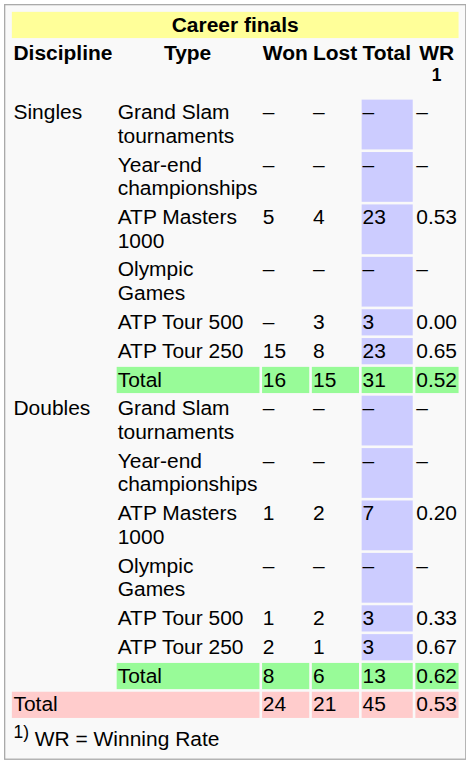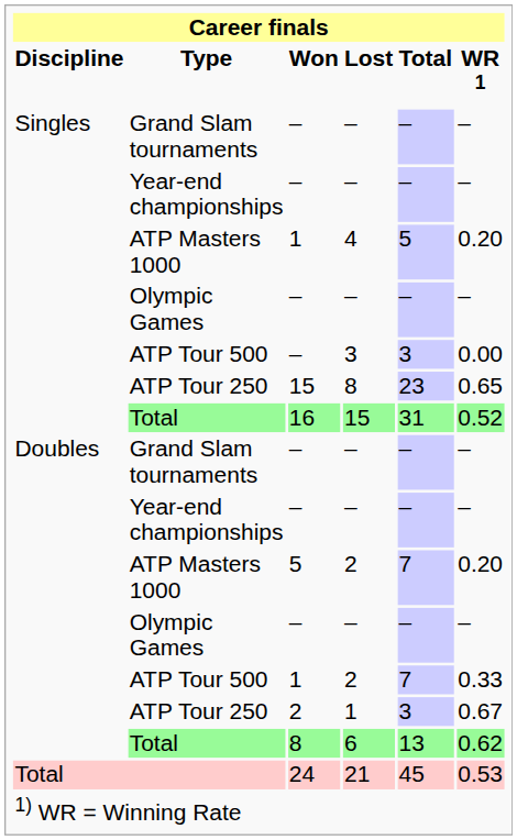 <table class="infobox vcard vevent nowrap" width="40%">
 <tr style="background:#ff9;">
 <th colspan="6" style="text-align: center;">Career finals</th>
 </tr>
 <tr>
 <th>Discipline</th>
 <th>Type</th>
 <th>Won</th>
 <th>Lost</th>
 <th>Total</th>
 <th>WR <sup>1</sup></th>
 </tr>
 <tr>
 <td rowspan="7">Singles</td>
 <td>Grand Slam tournaments</td>
 <td>–</td>
 <td>–</td>
 <td style="background:#ccf;">–</td>
 <td>–</td>
 </tr>
 <tr>
 <td>Year-end championships</td>
 <td>–</td>
 <td>–</td>
 <td style="background:#ccf;">–</td>
 <td>–</td>
 </tr>
 <tr>
 <td>ATP Masters 1000</td>
-<td>5</td>
+<td>1</td>
 <td>4</td>
-<td style="background:#ccf;">23</td>
-<td>0.53</td>
+<td style="background:#ccf;">5</td>
+<td>0.20</td>
 </tr>
 <tr>
 <td>Olympic Games</td>
 <td>–</td>
 <td>–</td>
 <td style="background:#ccf;">–</td>
 <td>–</td>
 </tr>
 <tr>
 <td>ATP Tour 500</td>
 <td>–</td>
 <td>3</td>
 <td style="background:#ccf;">3</td>
 <td>0.00</td>
 </tr>
 <tr>
 <td>ATP Tour 250</td>
 <td>15</td>
 <td>8</td>
 <td style="background:#ccf;">23</td>
 <td>0.65</td>
 </tr>
 <tr style="background:#98fb98;">
 <td>Total</td>
 <td>16</td>
 <td>15</td>
 <td>31</td>
 <td>0.52</td>
 </tr>
 <tr>
 <td rowspan="7">Doubles</td>
 <td>Grand Slam tournaments</td>
 <td>–</td>
 <td>–</td>
 <td style="background:#ccf;">–</td>
 <td>–</td>
 </tr>
 <tr>
 <td>Year-end championships</td>
 <td>–</td>
 <td>–</td>
 <td style="background:#ccf;">–</td>
 <td>–</td>
 </tr>
 <tr>
 <td>ATP Masters 1000</td>
-<td>1</td>
+<td>5</td>
 <td>2</td>
 <td style="background:#ccf;">7</td>
 <td>0.20</td>
 </tr>
 <tr>
 <td>Olympic Games</td>
 <td>–</td>
 <td>–</td>
 <td style="background:#ccf;">–</td>
 <td>–</td>
 </tr>
 <tr>
 <td>ATP Tour 500</td>
 <td>1</td>
 <td>2</td>
-<td style="background:#ccf;">3</td>
+<td style="background:#ccf;">7</td>
 <td>0.33</td>
 </tr>
 <tr>
 <td>ATP Tour 250</td>
 <td>2</td>
 <td>1</td>
 <td style="background:#ccf;">3</td>
 <td>0.67</td>
 </tr>
 <tr style="background:#98fb98;">
 <td>Total</td>
 <td>8</td>
 <td>6</td>
 <td>13</td>
 <td>0.62</td>
 </tr>
 <tr style="background:#fcc;">
 <td colspan="2">Total</td>
 <td>24</td>
 <td>21</td>
 <td>45</td>
 <td>0.53</td>
 </tr>
 <tr>
 <td colspan="6"><sup>1)</sup> WR = Winning Rate<br></td>
 </tr>
 </table>
